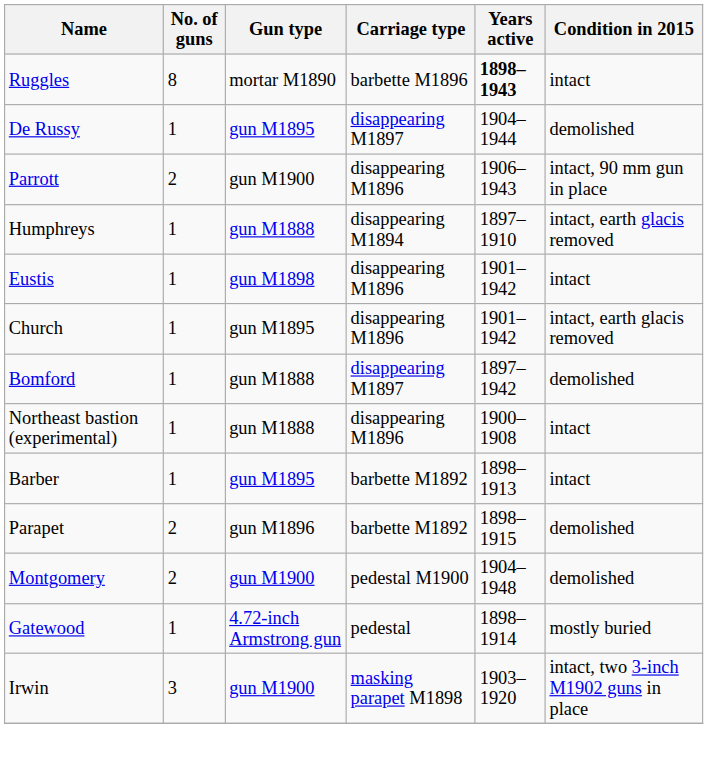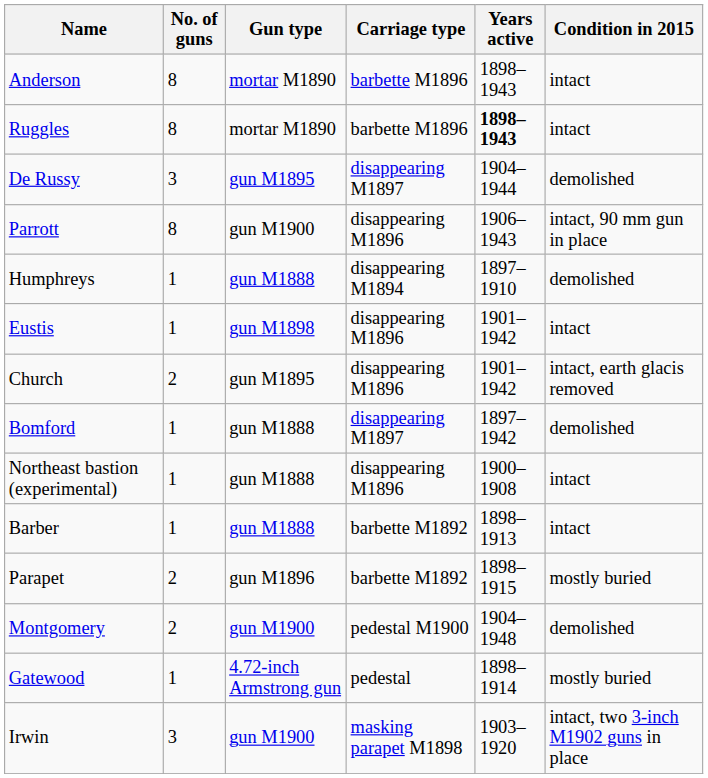 <table class="wikitable">
 <tr>
 <th>Name</th>
 <th>No. of guns</th>
 <th>Gun type</th>
 <th>Carriage type</th>
 <th>Years active</th>
 <th>Condition in 2015</th>
+</tr>
+<tr>
+<td><a href='#'>Anderson</a></td>
+<td>8</td>
+<td><a href='#'> mortar</a> M1890</td>
+<td><a href='#'>barbette</a> M1896</td>
+<td>1898–1943</td>
+<td>intact</td>
 </tr>
 <tr>
 <td><a href='#'>Ruggles</a></td>
 <td>8</td>
 <td> mortar M1890</td>
 <td>barbette M1896</td>
 <td><strong>1898–1943</strong></td>
 <td>intact</td>
 </tr>
 <tr>
 <td><a href='#'>De Russy</a></td>
-<td>1</td>
+<td>3</td>
 <td><a href='#'> gun M1895</a></td>
 <td><a href='#'>disappearing</a> M1897</td>
 <td>1904–1944</td>
 <td>demolished</td>
 </tr>
 <tr>
 <td><a href='#'>Parrott</a></td>
-<td>2</td>
+<td>8</td>
 <td> gun M1900</td>
 <td>disappearing M1896</td>
 <td>1906–1943</td>
 <td>intact, 90 mm gun in place</td>
 </tr>
 <tr>
 <td>Humphreys</td>
 <td>1</td>
 <td><a href='#'> gun M1888</a></td>
 <td>disappearing M1894</td>
 <td>1897–1910</td>
-<td>intact, earth <a href='#'>glacis</a> removed</td>
+<td>demolished</td>
 </tr>
 <tr>
 <td><a href='#'>Eustis</a></td>
 <td>1</td>
 <td><a href='#'> gun M1898</a></td>
 <td>disappearing M1896</td>
 <td>1901–1942</td>
 <td>intact</td>
 </tr>
 <tr>
 <td>Church</td>
-<td>1</td>
+<td>2</td>
 <td> gun M1895</td>
 <td>disappearing M1896</td>
 <td>1901–1942</td>
 <td>intact, earth glacis removed</td>
 </tr>
 <tr>
 <td><a href='#'>Bomford</a></td>
 <td>1</td>
 <td> gun M1888</td>
 <td><a href='#'>disappearing</a> M1897</td>
 <td>1897–1942</td>
 <td>demolished</td>
 </tr>
 <tr>
 <td>Northeast bastion (experimental)</td>
 <td>1</td>
 <td> gun M1888</td>
 <td>disappearing M1896</td>
 <td>1900–1908</td>
 <td>intact</td>
 </tr>
 <tr>
 <td>Barber</td>
 <td>1</td>
-<td><a href='#'> gun M1895</a></td>
+<td><a href='#'> gun M1888</a></td>
 <td>barbette M1892</td>
 <td>1898–1913</td>
 <td>intact</td>
 </tr>
 <tr>
 <td>Parapet</td>
 <td>2</td>
 <td> gun M1896</td>
 <td>barbette M1892</td>
 <td>1898–1915</td>
-<td>demolished</td>
+<td>mostly buried</td>
 </tr>
 <tr>
 <td><a href='#'>Montgomery</a></td>
 <td>2</td>
 <td><a href='#'> gun M1900</a></td>
 <td>pedestal M1900</td>
 <td>1904–1948</td>
 <td>demolished</td>
 </tr>
 <tr>
 <td><a href='#'>Gatewood</a></td>
 <td>1</td>
 <td><a href='#'>4.72-inch Armstrong gun</a></td>
 <td>pedestal</td>
 <td>1898–1914</td>
 <td>mostly buried</td>
 </tr>
 <tr>
 <td>Irwin</td>
 <td>3</td>
 <td><a href='#'> gun M1900</a></td>
 <td><a href='#'>masking parapet</a> M1898</td>
 <td>1903–1920</td>
 <td>intact, two <a href='#'>3-inch M1902 guns</a> in place</td>
 </tr>
 <tr>
 </tr>
 </table>
